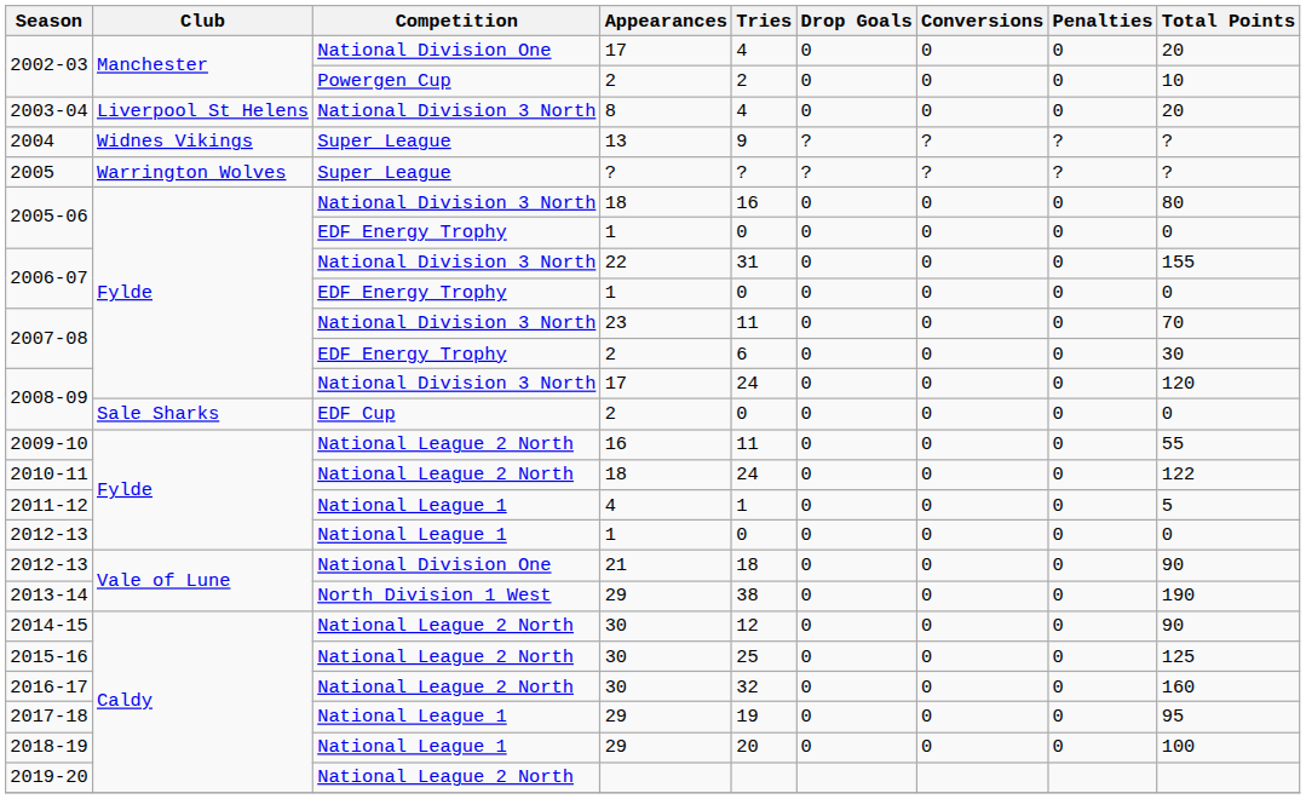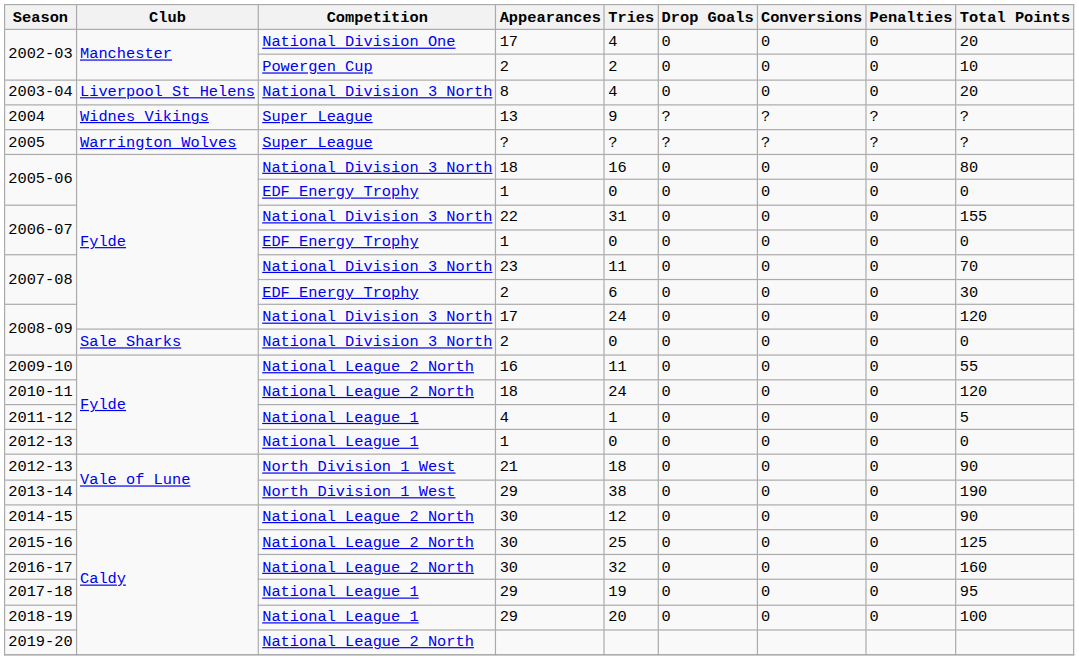 <table class="wikitable sortable">
 <tr>
 <th>Season</th>
 <th>Club</th>
 <th>Competition</th>
 <th>Appearances</th>
 <th>Tries</th>
 <th>Drop Goals</th>
 <th>Conversions</th>
 <th>Penalties</th>
 <th>Total Points</th>
 </tr>
 <tr>
 <td rowspan=2 align=left>2002-03</td>
 <td rowspan=2 align=left><a href='#'>Manchester</a></td>
 <td><a href='#'>National Division One</a></td>
 <td>17</td>
 <td>4</td>
 <td>0</td>
 <td>0</td>
 <td>0</td>
 <td>20</td>
 </tr>
 <tr>
 <td><a href='#'>Powergen Cup</a></td>
 <td>2</td>
 <td>2</td>
 <td>0</td>
 <td>0</td>
 <td>0</td>
 <td>10</td>
 </tr>
 <tr>
 <td>2003-04</td>
 <td><a href='#'>Liverpool St Helens</a></td>
 <td><a href='#'>National Division 3 North</a></td>
 <td>8</td>
 <td>4</td>
 <td>0</td>
 <td>0</td>
 <td>0</td>
 <td>20</td>
 </tr>
 <tr>
 <td>2004</td>
 <td><a href='#'>Widnes Vikings</a></td>
 <td><a href='#'>Super League</a></td>
 <td>13</td>
 <td>9</td>
 <td>?</td>
 <td>?</td>
 <td>?</td>
 <td>?</td>
 </tr>
 <tr>
 <td>2005</td>
 <td><a href='#'>Warrington Wolves</a></td>
 <td><a href='#'>Super League</a></td>
 <td>?</td>
 <td>?</td>
 <td>?</td>
 <td>?</td>
 <td>?</td>
 <td>?</td>
 </tr>
 <tr>
 <td rowspan=2 align=left>2005-06</td>
 <td rowspan=7 align=left><a href='#'>Fylde</a></td>
 <td><a href='#'>National Division 3 North</a></td>
 <td>18</td>
 <td>16</td>
 <td>0</td>
 <td>0</td>
 <td>0</td>
 <td>80</td>
 </tr>
 <tr>
 <td><a href='#'>EDF Energy Trophy</a></td>
 <td>1</td>
 <td>0</td>
 <td>0</td>
 <td>0</td>
 <td>0</td>
 <td>0</td>
 </tr>
 <tr>
 <td rowspan=2 align=left>2006-07</td>
 <td><a href='#'>National Division 3 North</a></td>
 <td>22</td>
 <td>31</td>
 <td>0</td>
 <td>0</td>
 <td>0</td>
 <td>155</td>
 </tr>
 <tr>
 <td><a href='#'>EDF Energy Trophy</a></td>
 <td>1</td>
 <td>0</td>
 <td>0</td>
 <td>0</td>
 <td>0</td>
 <td>0</td>
 </tr>
 <tr>
 <td rowspan=2 align=left>2007-08</td>
 <td><a href='#'>National Division 3 North</a></td>
 <td>23</td>
 <td>11</td>
 <td>0</td>
 <td>0</td>
 <td>0</td>
 <td>70</td>
 </tr>
 <tr>
 <td><a href='#'>EDF Energy Trophy</a></td>
 <td>2</td>
 <td>6</td>
 <td>0</td>
 <td>0</td>
 <td>0</td>
 <td>30</td>
 </tr>
 <tr>
 <td rowspan=2 align=left>2008-09</td>
 <td><a href='#'>National Division 3 North</a></td>
 <td>17</td>
 <td>24</td>
 <td>0</td>
 <td>0</td>
 <td>0</td>
 <td>120</td>
 </tr>
 <tr>
 <td><a href='#'>Sale Sharks</a></td>
-<td><a href='#'>EDF Cup</a></td>
+<td><a href='#'>National Division 3 North</a></td>
 <td>2</td>
 <td>0</td>
 <td>0</td>
 <td>0</td>
 <td>0</td>
 <td>0</td>
 </tr>
 <tr>
 <td>2009-10</td>
 <td rowspan=4 align=left><a href='#'>Fylde</a></td>
 <td><a href='#'>National League 2 North</a></td>
 <td>16</td>
 <td>11</td>
 <td>0</td>
 <td>0</td>
 <td>0</td>
 <td>55</td>
 </tr>
 <tr>
 <td>2010-11</td>
 <td><a href='#'>National League 2 North</a></td>
 <td>18</td>
 <td>24</td>
 <td>0</td>
 <td>0</td>
 <td>0</td>
-<td>122</td>
+<td>120</td>
 </tr>
 <tr>
 <td>2011-12</td>
 <td><a href='#'>National League 1</a></td>
 <td>4</td>
 <td>1</td>
 <td>0</td>
 <td>0</td>
 <td>0</td>
 <td>5</td>
 </tr>
 <tr>
 <td>2012-13</td>
 <td><a href='#'>National League 1</a></td>
 <td>1</td>
 <td>0</td>
 <td>0</td>
 <td>0</td>
 <td>0</td>
 <td>0</td>
 </tr>
 <tr>
 <td>2012-13</td>
 <td rowspan=2 align=left><a href='#'>Vale of Lune</a></td>
-<td><a href='#'>National Division One</a></td>
+<td><a href='#'>North Division 1 West</a></td>
 <td>21</td>
 <td>18</td>
 <td>0</td>
 <td>0</td>
 <td>0</td>
 <td>90</td>
 </tr>
 <tr>
 <td>2013-14</td>
 <td><a href='#'>North Division 1 West</a></td>
 <td>29</td>
 <td>38</td>
 <td>0</td>
 <td>0</td>
 <td>0</td>
 <td>190</td>
 </tr>
 <tr>
 <td>2014-15</td>
 <td rowspan=6 align=left><a href='#'>Caldy</a></td>
 <td><a href='#'>National League 2 North</a></td>
 <td>30</td>
 <td>12</td>
 <td>0</td>
 <td>0</td>
 <td>0</td>
 <td>90</td>
 </tr>
 <tr>
 <td>2015-16</td>
 <td><a href='#'>National League 2 North</a></td>
 <td>30</td>
 <td>25</td>
 <td>0</td>
 <td>0</td>
 <td>0</td>
 <td>125</td>
 </tr>
 <tr>
 <td>2016-17</td>
 <td><a href='#'>National League 2 North</a></td>
 <td>30</td>
 <td>32</td>
 <td>0</td>
 <td>0</td>
 <td>0</td>
 <td>160</td>
 </tr>
 <tr>
 <td>2017-18</td>
 <td><a href='#'>National League 1</a></td>
 <td>29</td>
 <td>19</td>
 <td>0</td>
 <td>0</td>
 <td>0</td>
 <td>95</td>
 </tr>
 <tr>
 <td>2018-19</td>
 <td><a href='#'>National League 1</a></td>
 <td>29</td>
 <td>20</td>
 <td>0</td>
 <td>0</td>
 <td>0</td>
 <td>100</td>
 </tr>
 <tr>
 <td>2019-20</td>
 <td><a href='#'>National League 2 North</a></td>
 <td></td>
 <td></td>
 <td></td>
 <td></td>
 <td></td>
 <td></td>
 </tr>
 <tr>
 </tr>
 </table>
